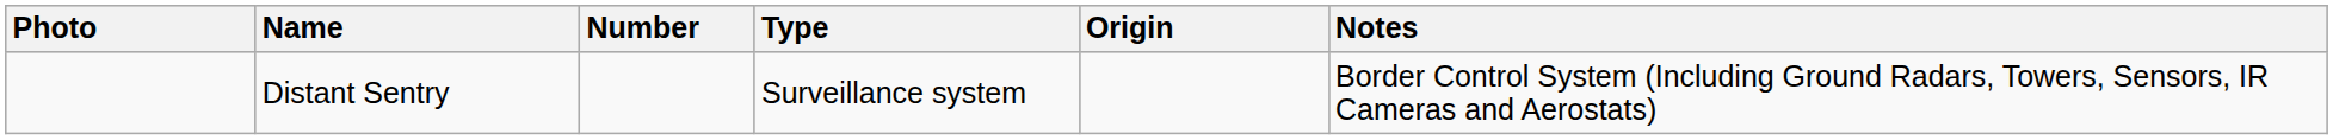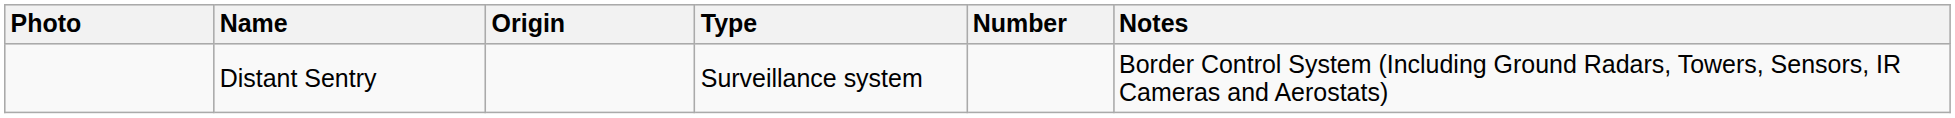 <table class="wikitable">
 <tr>
 <th style="text-align: left; width:10%;">Photo</th>
 <th style="text-align: left; width:13%;">Name</th>
+<th style="text-align: left; width:10%;">Origin</th>
+<th style="text-align: left; width:13%;">Type</th>
 <th style="text-align: left; width:7%;">Number</th>
-<th style="text-align: left; width:13%;">Type</th>
-<th style="text-align: left; width:10%;">Origin</th>
 <th style="text-align: left; width:40%;">Notes</th>
 </tr>
 <tr>
 <td></td>
 <td>Distant Sentry</td>
+<td><br></td>
+<td>Surveillance system</td>
 <td></td>
-<td>Surveillance system</td>
-<td><br></td>
 <td>Border Control System (Including Ground Radars, Towers, Sensors, IR Cameras and Aerostats)</td>
 </tr>
 </table>
